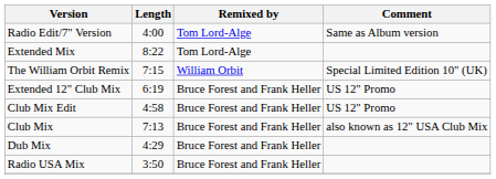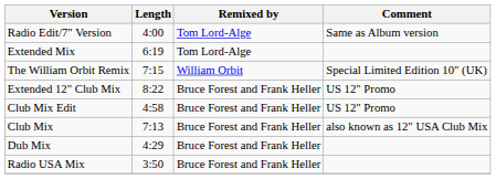 <table class="wikitable">
 <tr>
 <th>Version</th>
 <th>Length</th>
 <th>Remixed by</th>
 <th>Comment</th>
 </tr>
 <tr>
 <td>Radio Edit/7" Version</td>
 <td align=center>4:00</td>
 <td><a href='#'>Tom Lord-Alge</a></td>
 <td>Same as Album version</td>
 </tr>
 <tr>
 <td>Extended Mix</td>
-<td align=center>8:22</td>
+<td align=center>6:19</td>
 <td>Tom Lord-Alge</td>
 <td></td>
 </tr>
 <tr>
 <td>The William Orbit Remix</td>
 <td align=center>7:15</td>
 <td><a href='#'>William Orbit</a></td>
 <td>Special Limited Edition 10" (UK)</td>
 </tr>
 <tr>
 <td>Extended 12" Club Mix</td>
-<td align=center>6:19</td>
+<td align=center>8:22</td>
 <td>Bruce Forest and Frank Heller</td>
 <td>US 12" Promo</td>
 </tr>
 <tr>
 <td>Club Mix Edit</td>
 <td align=center>4:58</td>
 <td>Bruce Forest and Frank Heller</td>
 <td>US 12" Promo</td>
 </tr>
 <tr>
 <td>Club Mix</td>
 <td align=center>7:13</td>
 <td>Bruce Forest and Frank Heller</td>
 <td>also known as 12" USA Club Mix</td>
 </tr>
 <tr>
 <td>Dub Mix</td>
 <td align=center>4:29</td>
 <td>Bruce Forest and Frank Heller</td>
 <td></td>
 </tr>
 <tr>
 <td>Radio USA Mix</td>
 <td align=center>3:50</td>
 <td>Bruce Forest and Frank Heller</td>
 <td></td>
 </tr>
 <tr>
 </tr>
 </table>
